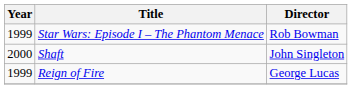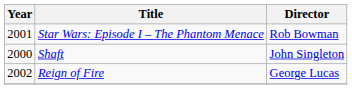 <table class="wikitable">
 <tr>
 <th>Year</th>
 <th>Title</th>
 <th>Director</th>
 </tr>
 <tr>
-<td>1999</td>
+<td>2001</td>
 <td><em><a href='#'>Star Wars: Episode I – The Phantom Menace</a></em></td>
 <td><a href='#'>Rob Bowman</a></td>
 </tr>
 <tr>
 <td>2000</td>
 <td><em><a href='#'>Shaft</a></em></td>
 <td><a href='#'>John Singleton</a></td>
 </tr>
 <tr>
-<td>1999</td>
+<td>2002</td>
 <td><em><a href='#'>Reign of Fire</a></em></td>
 <td><a href='#'>George Lucas</a></td>
 </tr>
 <tr>
 </tr>
 </table>
